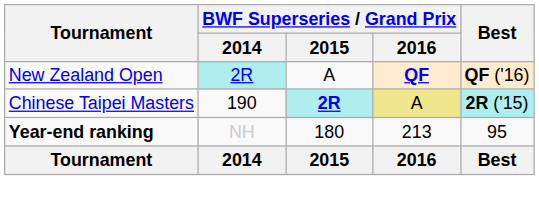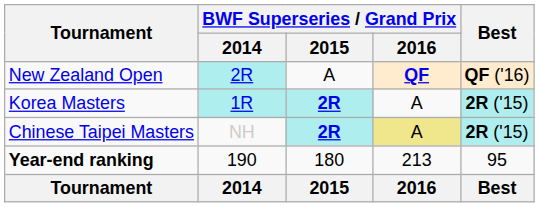 <table class="wikitable" style="font-size: 90%; text-align:center">
 <tr>
 <th rowspan="2">Tournament</th>
 <th colspan="3"><a href='#'>BWF Superseries</a> / <a href='#'>Grand Prix</a></th>
 <th rowspan="2">Best</th>
 </tr>
 <tr>
 <th>2014</th>
 <th>2015</th>
 <th>2016</th>
 </tr>
 <tr>
 <td align=left><a href='#'>New Zealand Open</a></td>
 <td bgcolor=AFEEEE><a href='#'>2R</a></td>
 <td>A</td>
 <td bgcolor=FFEBCD><strong><a href='#'>QF</a></strong></td>
 <td bgcolor=FFEBCD><strong>QF</strong> ('16)</td>
 </tr>
 <tr>
+<td align=left><a href='#'>Korea Masters</a></td>
+<td bgcolor=AFEEEE><a href='#'>1R</a></td>
+<td bgcolor=AFEEEE><strong><a href='#'>2R</a></strong></td>
+<td>A</td>
+<td bgcolor=AFEEEE><strong>2R</strong> ('15)</td>
+</tr>
+<tr>
 <td align=left><a href='#'>Chinese Taipei Masters</a></td>
-<td>190</td>
+<td style=color:#ccc>NH</td>
 <td bgcolor=AFEEEE><strong><a href='#'>2R</a></strong></td>
 <td style="background: khaki;">A</td>
 <td bgcolor=AFEEEE><strong>2R</strong> ('15)</td>
 </tr>
 <tr>
 <td align=left><strong>Year-end ranking</strong></td>
-<td style=color:#ccc>NH</td>
+<td>190</td>
 <td>180</td>
 <td>213</td>
 <td>95</td>
 </tr>
 <tr>
 <th>Tournament</th>
 <th>2014</th>
 <th>2015</th>
 <th>2016</th>
 <th>Best</th>
 </tr>
 </table>
